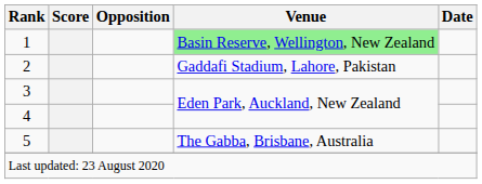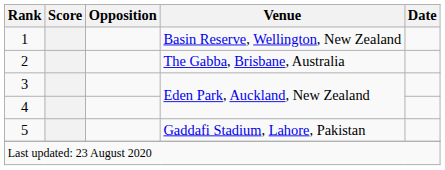 <table class="wikitable plainrowheaders sortable">
 <tr>
 <th scope=col>Rank</th>
 <th scope=col>Score</th>
 <th scope=col>Opposition</th>
 <th scope=col>Venue</th>
 <th scope=col>Date</th>
 </tr>
 <tr>
 <td align=center>1</td>
 <th scope=row style=text-align:center;></th>
 <td></td>
-<td style="background: lightgreen;"><a href='#'>Basin Reserve</a>, <a href='#'>Wellington</a>, New Zealand</td>
+<td><a href='#'>Basin Reserve</a>, <a href='#'>Wellington</a>, New Zealand</td>
 <td></td>
 </tr>
 <tr>
 <td align=center>2</td>
 <th scope=row style=text-align:center;></th>
 <td></td>
-<td><a href='#'>Gaddafi Stadium</a>, <a href='#'>Lahore</a>, Pakistan</td>
+<td><a href='#'>The Gabba</a>, <a href='#'>Brisbane</a>, Australia</td>
 <td></td>
 </tr>
 <tr>
 <td align=center>3</td>
 <th scope=row style=text-align:center;></th>
 <td></td>
 <td rowspan=2><a href='#'>Eden Park</a>, <a href='#'>Auckland</a>, New Zealand</td>
 <td></td>
 </tr>
 <tr>
 <td align=center>4</td>
 <th scope=row style=text-align:center;></th>
 <td></td>
 <td></td>
 </tr>
 <tr>
 <td align=center>5</td>
 <th scope=row style=text-align:center;></th>
 <td></td>
-<td><a href='#'>The Gabba</a>, <a href='#'>Brisbane</a>, Australia</td>
+<td><a href='#'>Gaddafi Stadium</a>, <a href='#'>Lahore</a>, Pakistan</td>
 <td></td>
 </tr>
 <tr>
 </tr>
 <tr class=sortbottom>
 <td colspan=5><small>Last updated: 23 August 2020</small></td>
 </tr>
 </table>
